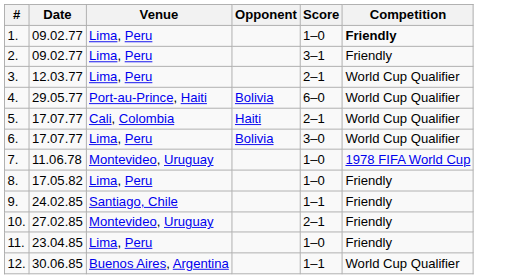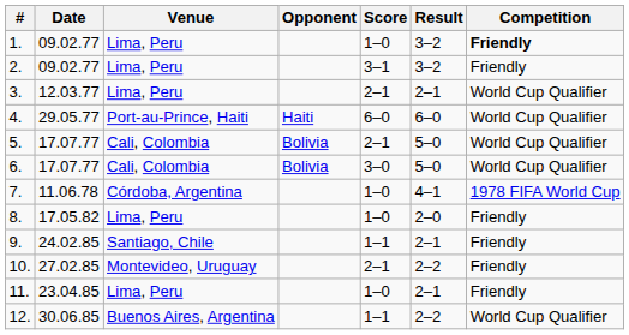 <table class="wikitable" style="font-size:90%" align=center>
 <tr>
 <th>#</th>
 <th>Date</th>
 <th>Venue</th>
 <th>Opponent</th>
 <th>Score</th>
+<th>Result</th>
 <th>Competition</th>
 </tr>
 <tr>
 <td>1.</td>
 <td>09.02.77</td>
 <td><a href='#'>Lima</a>, <a href='#'>Peru</a></td>
 <td></td>
 <td>1–0</td>
+<td>3–2</td>
 <td><strong>Friendly</strong></td>
 </tr>
 <tr>
 <td>2.</td>
 <td>09.02.77</td>
 <td><a href='#'>Lima</a>, <a href='#'>Peru</a></td>
 <td></td>
 <td>3–1</td>
+<td>3–2</td>
 <td>Friendly</td>
 </tr>
 <tr>
 <td>3.</td>
 <td>12.03.77</td>
 <td><a href='#'>Lima</a>, <a href='#'>Peru</a></td>
 <td></td>
 <td>2–1</td>
+<td>2–1</td>
 <td>World Cup Qualifier</td>
 </tr>
 <tr>
 <td>4.</td>
 <td>29.05.77</td>
 <td><a href='#'>Port-au-Prince</a>, <a href='#'>Haiti</a></td>
-<td> <a href='#'>Bolivia</a></td>
+<td> <a href='#'>Haiti</a></td>
+<td>6–0</td>
 <td>6–0</td>
 <td>World Cup Qualifier</td>
 </tr>
 <tr>
 <td>5.</td>
 <td>17.07.77</td>
 <td><a href='#'>Cali</a>, <a href='#'>Colombia</a></td>
-<td> <a href='#'>Haiti</a></td>
+<td> <a href='#'>Bolivia</a></td>
 <td>2–1</td>
+<td>5–0</td>
 <td>World Cup Qualifier</td>
 </tr>
 <tr>
 <td>6.</td>
 <td>17.07.77</td>
-<td><a href='#'>Lima</a>, <a href='#'>Peru</a></td>
+<td><a href='#'>Cali</a>, <a href='#'>Colombia</a></td>
 <td> <a href='#'>Bolivia</a></td>
 <td>3–0</td>
+<td>5–0</td>
 <td>World Cup Qualifier</td>
 </tr>
 <tr>
 <td>7.</td>
 <td>11.06.78</td>
-<td><a href='#'>Montevideo</a>, <a href='#'>Uruguay</a></td>
+<td><a href='#'>Córdoba, Argentina</a></td>
 <td></td>
 <td>1–0</td>
+<td>4–1</td>
 <td><a href='#'>1978 FIFA World Cup</a></td>
 </tr>
 <tr>
 <td>8.</td>
 <td>17.05.82</td>
 <td><a href='#'>Lima</a>, <a href='#'>Peru</a></td>
 <td></td>
 <td>1–0</td>
+<td>2–0</td>
 <td>Friendly</td>
 </tr>
 <tr>
 <td>9.</td>
 <td>24.02.85</td>
 <td><a href='#'>Santiago, Chile</a></td>
 <td></td>
 <td>1–1</td>
+<td>2–1</td>
 <td>Friendly</td>
 </tr>
 <tr>
 <td>10.</td>
 <td>27.02.85</td>
 <td><a href='#'>Montevideo</a>, <a href='#'>Uruguay</a></td>
 <td></td>
 <td>2–1</td>
+<td>2–2</td>
 <td>Friendly</td>
 </tr>
 <tr>
 <td>11.</td>
 <td>23.04.85</td>
 <td><a href='#'>Lima</a>, <a href='#'>Peru</a></td>
 <td></td>
 <td>1–0</td>
+<td>2–1</td>
 <td>Friendly</td>
 </tr>
 <tr>
 <td>12.</td>
 <td>30.06.85</td>
 <td><a href='#'>Buenos Aires</a>, <a href='#'>Argentina</a></td>
 <td></td>
 <td>1–1</td>
+<td>2–2</td>
 <td>World Cup Qualifier</td>
 </tr>
 </table>
